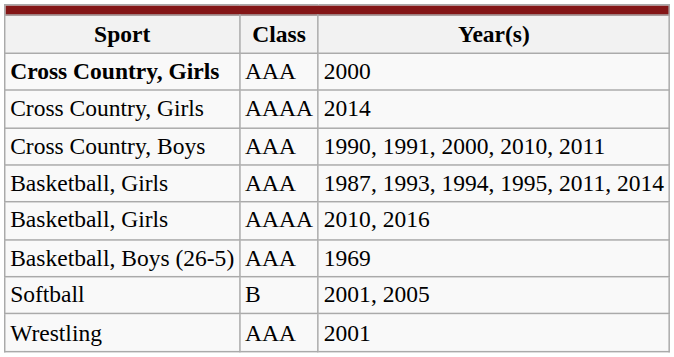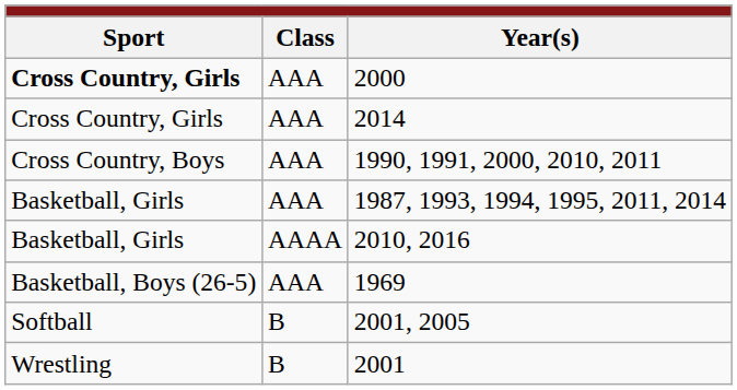 <table class="wikitable">
 <tr>
 <th ! colspan="4" style="background:#841617"></th>
 </tr>
 <tr>
 <th>Sport</th>
 <th>Class</th>
 <th>Year(s)</th>
 </tr>
 <tr>
 <td><strong>Cross Country, Girls</strong></td>
 <td>AAA</td>
 <td>2000</td>
 </tr>
 <tr>
 <td>Cross Country, Girls</td>
-<td>AAAA</td>
+<td>AAA</td>
 <td>2014</td>
 </tr>
 <tr>
 <td>Cross Country, Boys</td>
 <td>AAA</td>
 <td>1990, 1991, 2000, 2010, 2011</td>
 </tr>
 <tr>
 <td>Basketball, Girls</td>
 <td>AAA</td>
 <td>1987, 1993, 1994, 1995, 2011, 2014</td>
 </tr>
 <tr>
 <td>Basketball, Girls</td>
 <td>AAAA</td>
 <td>2010, 2016</td>
 </tr>
 <tr>
 <td>Basketball, Boys (26-5)</td>
 <td>AAA</td>
 <td>1969</td>
 </tr>
 <tr>
 <td>Softball</td>
 <td>B</td>
 <td>2001, 2005</td>
 </tr>
 <tr>
 <td>Wrestling</td>
-<td>AAA</td>
+<td>B</td>
 <td>2001</td>
 </tr>
 </table>
